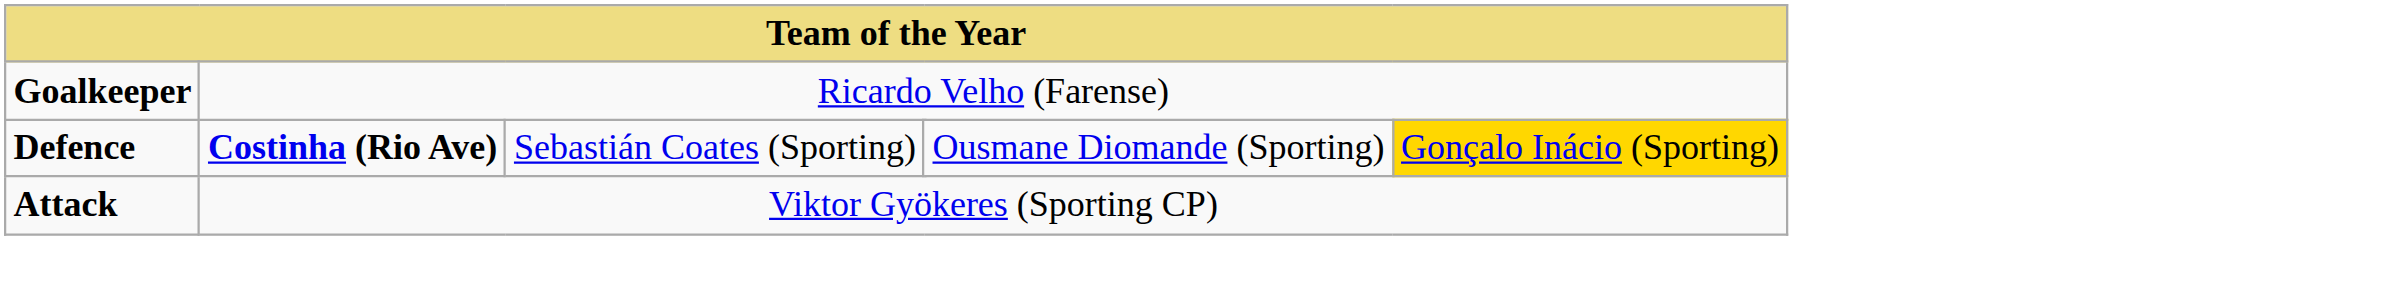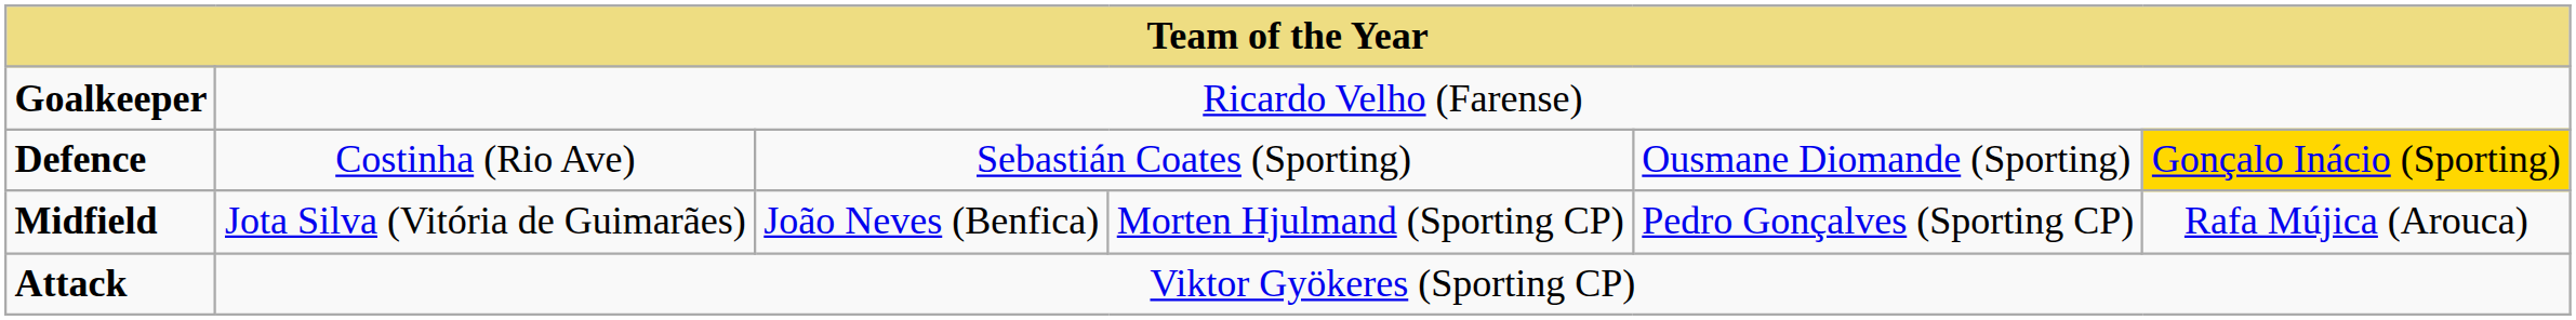 <table class="wikitable">
 <tr>
 <th colspan="6" style="background-color: #eedd82">Team of the Year</th>
 </tr>
 <tr>
 <td><strong>Goalkeeper</strong></td>
 <td colspan="5" align="center"> <a href='#'>Ricardo Velho</a> (Farense)</td>
 </tr>
 <tr>
 <td><strong>Defence</strong></td>
-<td align="center"><strong> <a href='#'>Costinha</a> (Rio Ave)</strong></td>
+<td align="center"> <a href='#'>Costinha</a> (Rio Ave)</td>
 <td colspan="2" align="center"> <a href='#'>Sebastián Coates</a> (Sporting)</td>
 <td><a href='#'>Ousmane Diomande</a> (Sporting)</td>
 <td style="background: gold;"> <a href='#'>Gonçalo Inácio</a> (Sporting)</td>
+</tr>
+<tr>
+<td><strong>Midfield</strong></td>
+<td align="center"> <a href='#'>Jota Silva</a> (Vitória de Guimarães)</td>
+<td align="center"> <a href='#'>João Neves</a> (Benfica)</td>
+<td align="center"> <a href='#'>Morten Hjulmand</a> (Sporting CP)</td>
+<td align="center"> <a href='#'>Pedro Gonçalves</a> (Sporting CP)</td>
+<td align="center"> <a href='#'>Rafa Mújica</a> (Arouca)</td>
 </tr>
 <tr>
 <td><strong>Attack</strong></td>
 <td colspan="5" align="center"> <a href='#'>Viktor Gyökeres</a> (Sporting CP)</td>
 </tr>
 </table>
